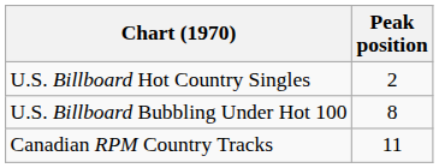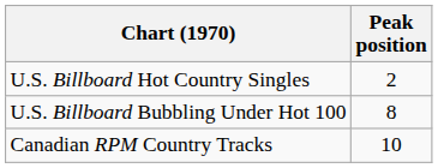 <table class="wikitable sortable">
 <tr>
 <th align="left">Chart (1970)</th>
 <th align="center">Peak<br>position</th>
 </tr>
 <tr>
 <td align="left">U.S. <em>Billboard</em> Hot Country Singles</td>
 <td align="center">2</td>
 </tr>
 <tr>
 <td align="left">U.S. <em>Billboard</em> Bubbling Under Hot 100</td>
 <td align="center">8</td>
 </tr>
 <tr>
 <td align="left">Canadian <em>RPM</em> Country Tracks</td>
-<td align="center">11</td>
+<td align="center">10</td>
 </tr>
 </table>
